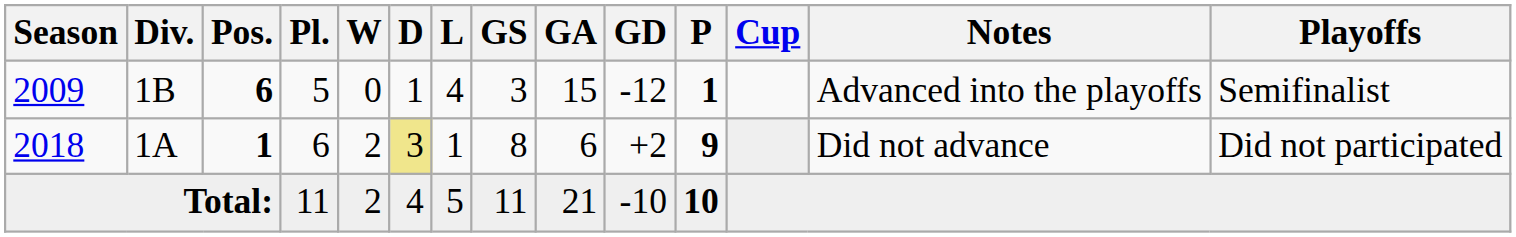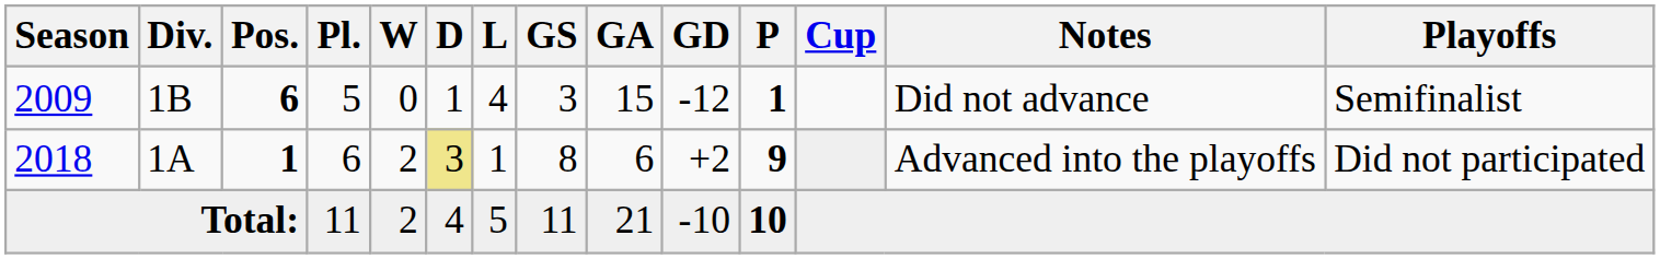 <table class="wikitable">
 <tr style="background:#efefef;">
 <th>Season</th>
 <th>Div.</th>
 <th>Pos.</th>
 <th>Pl.</th>
 <th>W</th>
 <th>D</th>
 <th>L</th>
 <th>GS</th>
 <th>GA</th>
 <th>GD</th>
 <th>P</th>
 <th><a href='#'>Cup</a></th>
 <th>Notes</th>
 <th>Playoffs</th>
 </tr>
 <tr>
 <td><a href='#'>2009</a></td>
 <td>1B</td>
 <td align=right><strong>6</strong></td>
 <td align=right>5</td>
 <td align=right>0</td>
 <td align=right>1</td>
 <td align=right>4</td>
 <td align=right>3</td>
 <td align=right>15</td>
 <td align=right>-12</td>
 <td align=right><strong>1</strong></td>
 <td></td>
-<td>Advanced into the playoffs</td>
+<td>Did not advance</td>
 <td>Semifinalist</td>
 </tr>
 <tr>
 <td><a href='#'>2018</a></td>
 <td>1A</td>
 <td align=right><strong>1</strong></td>
 <td align=right>6</td>
 <td align=right>2</td>
 <td align=right style="background: khaki;">3</td>
 <td align=right>1</td>
 <td align=right>8</td>
 <td align=right>6</td>
 <td align=right>+2</td>
 <td align=right><strong>9</strong></td>
 <td bgcolor=EFEFEF></td>
-<td>Did not advance</td>
+<td>Advanced into the playoffs</td>
 <td>Did not participated</td>
 </tr>
 <tr style="background:#efefef">
 <td align=right colspan=3><strong>Total:</strong></td>
 <td align=right>11</td>
 <td align=right>2</td>
 <td align=right>4</td>
 <td align=right>5</td>
 <td align=right>11</td>
 <td align=right>21</td>
 <td align=right>-10</td>
 <td align=right><strong>10</strong></td>
 <td colspan=3 bgcolor=#efefef></td>
 </tr>
 </table>
